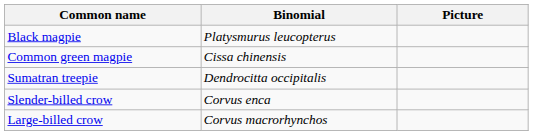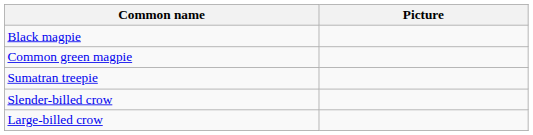 <table width=50% class="wikitable">
 <tr>
 <th width=30%>Common name</th>
-<th width=30%>Binomial</th>
 <th width=20%>Picture</th>
 </tr>
 <tr>
 <td><a href='#'>Black magpie</a></td>
-<td><em>Platysmurus leucopterus</em></td>
 <td></td>
 </tr>
 <tr>
 <td><a href='#'>Common green magpie</a></td>
-<td><em>Cissa chinensis</em></td>
 <td></td>
 </tr>
 <tr>
 <td><a href='#'>Sumatran treepie</a></td>
-<td><em>Dendrocitta occipitalis</em></td>
 <td></td>
 </tr>
 <tr>
 <td><a href='#'>Slender-billed crow</a></td>
-<td><em>Corvus enca</em></td>
 <td></td>
 </tr>
 <tr>
 <td><a href='#'>Large-billed crow</a></td>
-<td><em>Corvus macrorhynchos</em></td>
 <td></td>
 </tr>
 </table>
